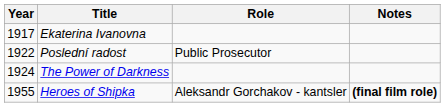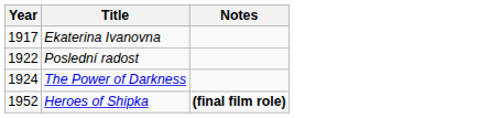 <table class="wikitable">
 <tr>
 <th>Year</th>
 <th>Title</th>
-<th>Role</th>
 <th>Notes</th>
 </tr>
 <tr>
 <td>1917</td>
 <td><em>Ekaterina Ivanovna</em></td>
 <td></td>
-<td></td>
 </tr>
 <tr>
 <td>1922</td>
 <td><em>Poslední radost</em></td>
-<td>Public Prosecutor</td>
 <td></td>
 </tr>
 <tr>
 <td>1924</td>
 <td><em><a href='#'>The Power of Darkness</a></em></td>
 <td></td>
-<td></td>
 </tr>
 <tr>
-<td>1955</td>
+<td>1952</td>
 <td><em><a href='#'>Heroes of Shipka</a></em></td>
-<td>Aleksandr Gorchakov - kantsler</td>
 <td><strong>(final film role)</strong></td>
 </tr>
 </table>
